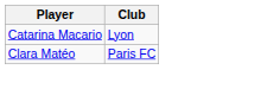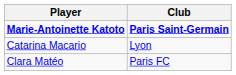 <table class="wikitable">
 <tr>
 <th>Player</th>
 <th>Club</th>
+</tr>
+<tr>
+<td> <strong><a href='#'>Marie-Antoinette Katoto</a></strong></td>
+<td><strong><a href='#'>Paris Saint-Germain</a></strong></td>
 </tr>
 <tr>
 <td> <a href='#'>Catarina Macario</a></td>
 <td><a href='#'>Lyon</a></td>
 </tr>
 <tr>
 <td> <a href='#'>Clara Matéo</a></td>
 <td><a href='#'>Paris FC</a></td>
 </tr>
 </table>
